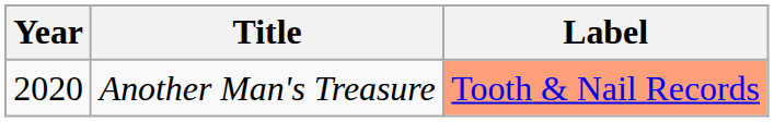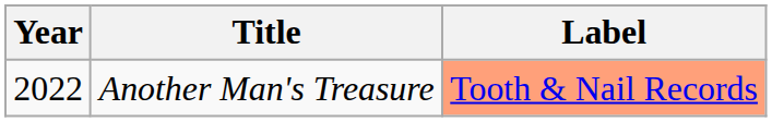 <table class="wikitable">
 <tr>
 <th>Year</th>
 <th>Title</th>
 <th>Label</th>
 </tr>
 <tr>
-<td>2020</td>
+<td>2022</td>
 <td><em>Another Man's Treasure</em></td>
 <td style="background: lightsalmon;"><a href='#'>Tooth & Nail Records</a></td>
 </tr>
 </table>
